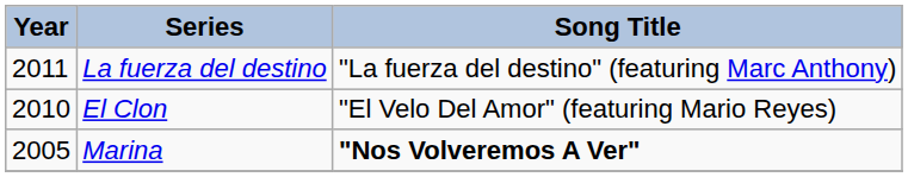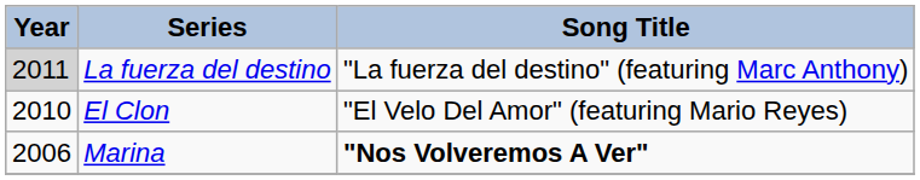 <table class="wikitable" style="font-size:90%;">
 <tr>
 <th style="background:#B0C4DE;">Year</th>
 <th style="background:#B0C4DE;">Series</th>
 <th style="background:#B0C4DE;">Song Title</th>
 </tr>
 <tr>
-<td>2011</td>
+<td style="background: lightgrey;">2011</td>
 <td><em><a href='#'>La fuerza del destino</a></em></td>
 <td>"La fuerza del destino" (featuring <a href='#'>Marc Anthony</a>)</td>
 </tr>
 <tr>
 <td>2010</td>
 <td><em><a href='#'>El Clon</a></em></td>
 <td>"El Velo Del Amor" (featuring Mario Reyes)</td>
 </tr>
 <tr>
-<td>2005</td>
+<td>2006</td>
 <td><em><a href='#'>Marina</a></em></td>
 <td><strong>"Nos Volveremos A Ver"</strong></td>
 </tr>
 <tr>
 </tr>
 </table>
